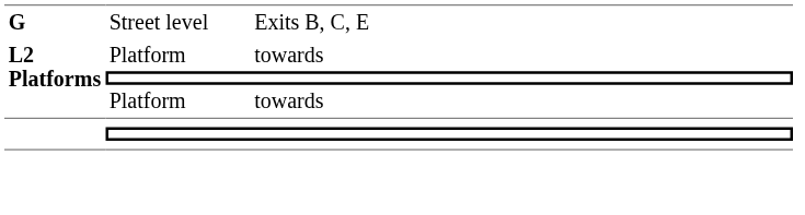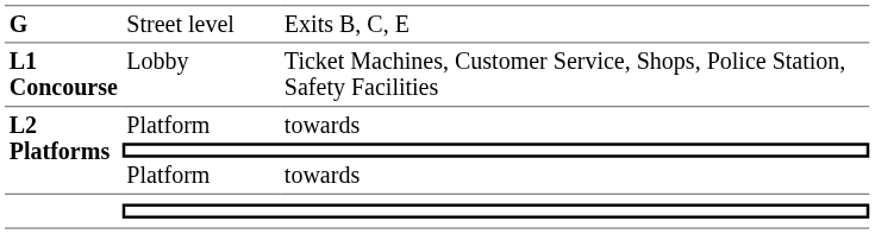 <table table border=0 cellspacing=0 cellpadding=3>
 <tr>
 <td style="border-top:solid 1px gray;" width=50 valign=top><strong>G</strong></td>
 <td style="border-top:solid 1px gray;" width=100 valign=top>Street level</td>
 <td style="border-top:solid 1px gray;" width=390 valign=top>Exits B, C, E</td>
+</tr>
+<tr>
+<td style="border-bottom:solid 1px gray; border-top:solid 1px gray;" valign=top><strong>L1<br>Concourse</strong></td>
+<td style="border-bottom:solid 1px gray; border-top:solid 1px gray;" valign=top>Lobby</td>
+<td style="border-bottom:solid 1px gray; border-top:solid 1px gray;" valign=top>Ticket Machines, Customer Service, Shops, Police Station, Safety Facilities</td>
 </tr>
 <tr>
 <td style="border-bottom:solid 1px gray;" rowspan=3 valign=top><strong>L2<br>Platforms</strong></td>
 <td>Platform </td>
 <td>  towards  </td>
 </tr>
 <tr>
 <td style="border-right:solid 2px black;border-left:solid 2px black;border-top:solid 2px black;border-bottom:solid 2px black;text-align:center;" colspan=2></td>
 </tr>
 <tr>
 <td style="border-bottom:solid 1px gray;">Platform </td>
 <td style="border-bottom:solid 1px gray;"> towards   </td>
 </tr>
 <tr>
 <td style="border-bottom:solid 1px gray;" rowspan=3 valign=top><strong></strong></td>
 <td></td>
 <td> </td>
 </tr>
 <tr>
 <td style="border-right:solid 2px black;border-left:solid 2px black;border-top:solid 2px black;border-bottom:solid 2px black;text-align:center;" colspan=2></td>
 </tr>
 <tr>
 <td style="border-bottom:solid 1px gray;"></td>
 <td style="border-bottom:solid 1px gray;"> </td>
 </tr>
 </table>
